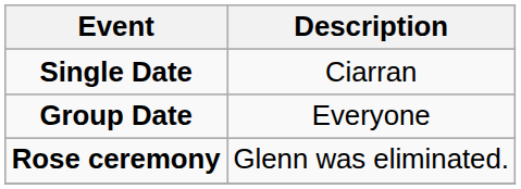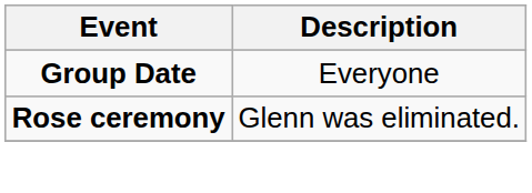 <table class="wikitable sortable" style="text-align:center;">
 <tr>
 <th>Event</th>
 <th>Description</th>
-</tr>
-<tr>
-<td><strong>Single Date</strong></td>
-<td>Ciarran</td>
 </tr>
 <tr>
 <td><strong>Group Date</strong></td>
 <td>Everyone</td>
 </tr>
 <tr>
 <td><strong>Rose ceremony</strong></td>
 <td>Glenn was eliminated.</td>
 </tr>
 <tr>
 </tr>
 </table>
